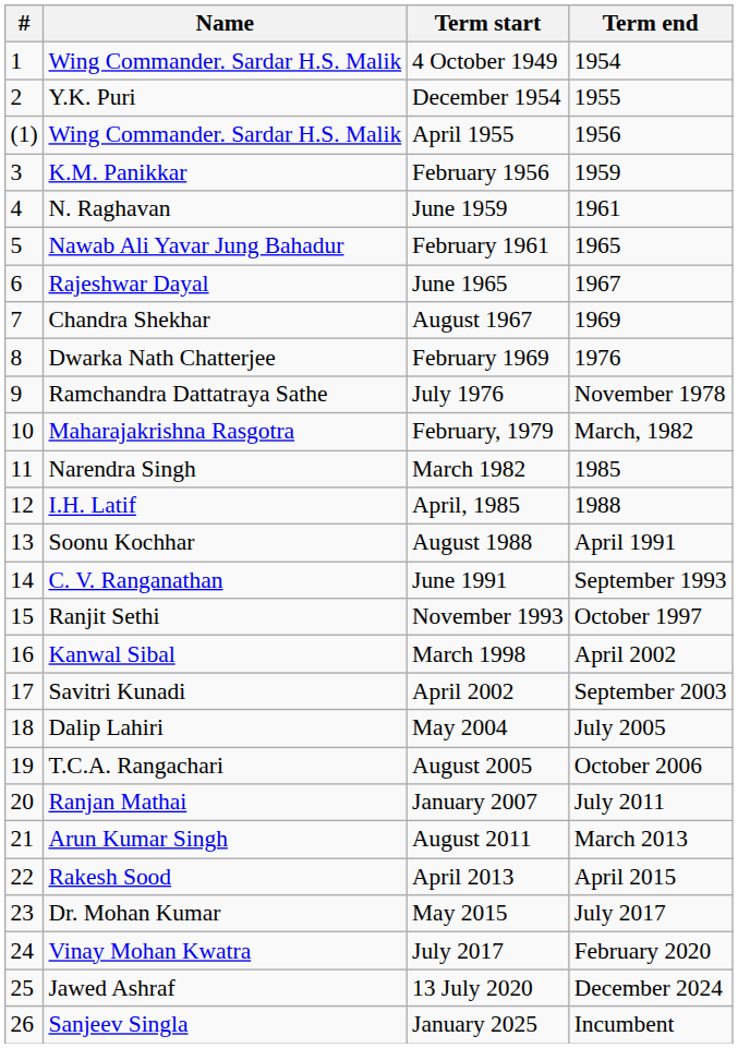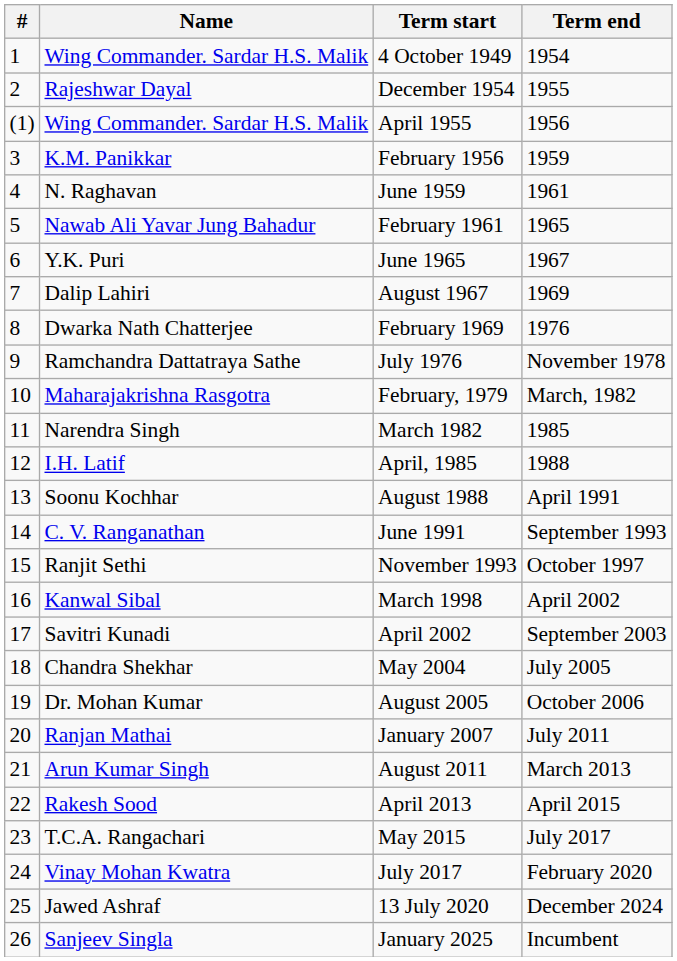 <table class="wikitable sortable">
 <tr>
 <th>#</th>
 <th>Name</th>
 <th>Term start</th>
 <th>Term end</th>
 </tr>
 <tr>
 <td>1</td>
 <td><a href='#'>Wing Commander. Sardar H.S. Malik</a></td>
 <td>4 October 1949</td>
 <td>1954</td>
 </tr>
 <tr>
 <td>2</td>
-<td>Y.K. Puri</td>
+<td><a href='#'>Rajeshwar Dayal</a></td>
 <td>December 1954</td>
 <td>1955</td>
 </tr>
 <tr>
 <td>(1)</td>
 <td><a href='#'>Wing Commander. Sardar H.S. Malik</a></td>
 <td>April 1955</td>
 <td>1956</td>
 </tr>
 <tr>
 <td>3</td>
 <td><a href='#'>K.M. Panikkar</a></td>
 <td>February 1956</td>
 <td>1959</td>
 </tr>
 <tr>
 <td>4</td>
 <td>N. Raghavan</td>
 <td>June 1959</td>
 <td>1961</td>
 </tr>
 <tr>
 <td>5</td>
 <td><a href='#'>Nawab Ali Yavar Jung Bahadur</a></td>
 <td>February 1961</td>
 <td>1965</td>
 </tr>
 <tr>
 <td>6</td>
-<td><a href='#'>Rajeshwar Dayal</a></td>
+<td>Y.K. Puri</td>
 <td>June 1965</td>
 <td>1967</td>
 </tr>
 <tr>
 <td>7</td>
-<td>Chandra Shekhar</td>
+<td>Dalip Lahiri</td>
 <td>August 1967</td>
 <td>1969</td>
 </tr>
 <tr>
 <td>8</td>
 <td>Dwarka Nath Chatterjee</td>
 <td>February 1969</td>
 <td>1976</td>
 </tr>
 <tr>
 <td>9</td>
 <td>Ramchandra  Dattatraya Sathe</td>
 <td>July 1976</td>
 <td>November 1978</td>
 </tr>
 <tr>
 <td>10</td>
 <td><a href='#'>Maharajakrishna  Rasgotra</a></td>
 <td>February, 1979</td>
 <td>March, 1982</td>
 </tr>
 <tr>
 <td>11</td>
 <td>Narendra Singh</td>
 <td>March 1982</td>
 <td>1985</td>
 </tr>
 <tr>
 <td>12</td>
 <td><a href='#'>I.H. Latif</a></td>
 <td>April, 1985</td>
 <td>1988</td>
 </tr>
 <tr>
 <td>13</td>
 <td>Soonu Kochhar</td>
 <td>August 1988</td>
 <td>April 1991</td>
 </tr>
 <tr>
 <td>14</td>
 <td><a href='#'>C. V. Ranganathan</a></td>
 <td>June 1991</td>
 <td>September 1993</td>
 </tr>
 <tr>
 <td>15</td>
 <td>Ranjit Sethi</td>
 <td>November 1993</td>
 <td>October 1997</td>
 </tr>
 <tr>
 <td>16</td>
 <td><a href='#'>Kanwal Sibal</a></td>
 <td>March 1998</td>
 <td>April 2002</td>
 </tr>
 <tr>
 <td>17</td>
 <td>Savitri Kunadi</td>
 <td>April 2002</td>
 <td>September 2003</td>
 </tr>
 <tr>
 <td>18</td>
-<td>Dalip Lahiri</td>
+<td>Chandra Shekhar</td>
 <td>May 2004</td>
 <td>July 2005</td>
 </tr>
 <tr>
 <td>19</td>
-<td>T.C.A. Rangachari</td>
+<td>Dr. Mohan Kumar</td>
 <td>August 2005</td>
 <td>October 2006</td>
 </tr>
 <tr>
 <td>20</td>
 <td><a href='#'>Ranjan Mathai</a></td>
 <td>January 2007</td>
 <td>July 2011</td>
 </tr>
 <tr>
 <td>21</td>
 <td><a href='#'>Arun Kumar Singh</a></td>
 <td>August 2011</td>
 <td>March 2013</td>
 </tr>
 <tr>
 <td>22</td>
 <td><a href='#'>Rakesh Sood</a></td>
 <td>April 2013</td>
 <td>April 2015</td>
 </tr>
 <tr>
 <td>23</td>
-<td>Dr. Mohan Kumar</td>
+<td>T.C.A. Rangachari</td>
 <td>May 2015</td>
 <td>July 2017</td>
 </tr>
 <tr>
 <td>24</td>
 <td><a href='#'>Vinay Mohan Kwatra</a></td>
 <td>July 2017</td>
 <td>February 2020</td>
 </tr>
 <tr>
 <td>25</td>
 <td>Jawed Ashraf</td>
 <td>13 July 2020</td>
 <td>December 2024</td>
 </tr>
 <tr>
 <td>26</td>
 <td><a href='#'>Sanjeev Singla</a></td>
 <td>January 2025</td>
 <td>Incumbent</td>
 </tr>
 <tr>
 </tr>
 </table>
